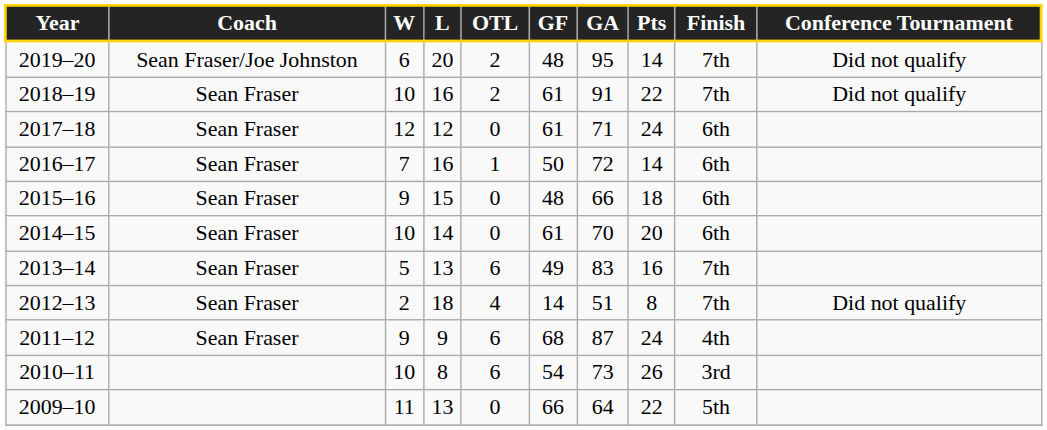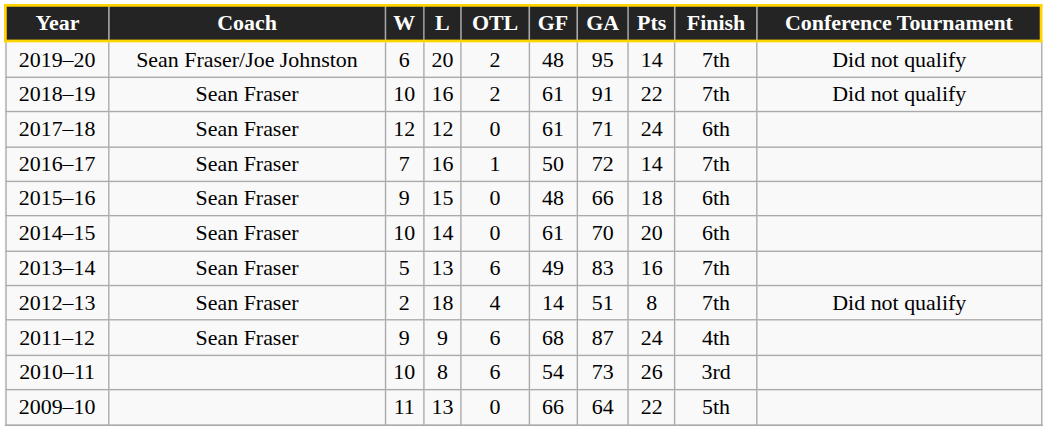 <table class="wikitable" width="60%">
 <tr align="center" style=" background:#242424;color:white;border:2px solid #FFD400">
 <td><strong>Year</strong></td>
 <td><strong>Coach</strong></td>
 <td><strong>W</strong></td>
 <td><strong>L</strong></td>
 <td><strong>OTL</strong></td>
 <td><strong>GF</strong></td>
 <td><strong>GA</strong></td>
 <td><strong>Pts</strong></td>
 <td><strong>Finish</strong></td>
 <td><strong>Conference Tournament</strong></td>
 </tr>
 <tr align="center" bgcolor="">
 <td>2019–20</td>
 <td>Sean Fraser/Joe Johnston</td>
 <td>6</td>
 <td>20</td>
 <td>2</td>
 <td>48</td>
 <td>95</td>
 <td>14</td>
 <td>7th</td>
 <td>Did not qualify</td>
 </tr>
 <tr align="center" bgcolor="">
 <td>2018–19</td>
 <td>Sean Fraser</td>
 <td>10</td>
 <td>16</td>
 <td>2</td>
 <td>61</td>
 <td>91</td>
 <td>22</td>
 <td>7th</td>
 <td>Did not qualify</td>
 </tr>
 <tr align="center" bgcolor="">
 <td>2017–18</td>
 <td>Sean Fraser</td>
 <td>12</td>
 <td>12</td>
 <td>0</td>
 <td>61</td>
 <td>71</td>
 <td>24</td>
 <td>6th</td>
 <td></td>
 </tr>
 <tr align="center" bgcolor="">
 <td>2016–17</td>
 <td>Sean Fraser</td>
 <td>7</td>
 <td>16</td>
 <td>1</td>
 <td>50</td>
 <td>72</td>
 <td>14</td>
-<td>6th</td>
+<td>7th</td>
 <td></td>
 </tr>
 <tr align="center" bgcolor="">
 <td>2015–16</td>
 <td>Sean Fraser</td>
 <td>9</td>
 <td>15</td>
 <td>0</td>
 <td>48</td>
 <td>66</td>
 <td>18</td>
 <td>6th</td>
 <td></td>
 </tr>
 <tr align="center" bgcolor="">
 <td>2014–15</td>
 <td>Sean Fraser</td>
 <td>10</td>
 <td>14</td>
 <td>0</td>
 <td>61</td>
 <td>70</td>
 <td>20</td>
 <td>6th</td>
 <td></td>
 </tr>
 <tr align="center" bgcolor="">
 <td>2013–14</td>
 <td>Sean Fraser</td>
 <td>5</td>
 <td>13</td>
 <td>6</td>
 <td>49</td>
 <td>83</td>
 <td>16</td>
 <td>7th</td>
 <td></td>
 </tr>
 <tr align="center" bgcolor="">
 <td>2012–13</td>
 <td>Sean Fraser</td>
 <td>2</td>
 <td>18</td>
 <td>4</td>
 <td>14</td>
 <td>51</td>
 <td>8</td>
 <td>7th</td>
 <td>Did not qualify</td>
 </tr>
 <tr align="center" bgcolor="">
 <td>2011–12</td>
 <td>Sean Fraser</td>
 <td>9</td>
 <td>9</td>
 <td>6</td>
 <td>68</td>
 <td>87</td>
 <td>24</td>
 <td>4th</td>
 <td></td>
 </tr>
 <tr align="center" bgcolor="">
 <td>2010–11</td>
 <td></td>
 <td>10</td>
 <td>8</td>
 <td>6</td>
 <td>54</td>
 <td>73</td>
 <td>26</td>
 <td>3rd</td>
 <td></td>
 </tr>
 <tr align="center" bgcolor="">
 <td>2009–10</td>
 <td></td>
 <td>11</td>
 <td>13</td>
 <td>0</td>
 <td>66</td>
 <td>64</td>
 <td>22</td>
 <td>5th</td>
 <td></td>
 </tr>
 <tr align="center" bgcolor="">
 </tr>
 </table>
